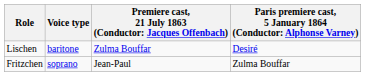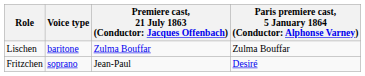 <table class="wikitable">
 <tr>
 <th>Role</th>
 <th>Voice type</th>
 <th>Premiere cast, <br>21 July 1863<br>(Conductor: <a href='#'>Jacques Offenbach</a>)</th>
 <th>Paris premiere cast, <br>5 January 1864<br>(Conductor: <a href='#'>Alphonse Varney</a>)</th>
 </tr>
 <tr>
 <td>Lischen</td>
 <td><a href='#'>baritone</a></td>
 <td><a href='#'>Zulma Bouffar</a></td>
-<td><a href='#'>Desiré</a></td>
+<td>Zulma Bouffar</td>
 </tr>
 <tr>
 <td>Fritzchen</td>
 <td><a href='#'>soprano</a></td>
 <td>Jean-Paul</td>
-<td>Zulma Bouffar</td>
+<td><a href='#'>Desiré</a></td>
 </tr>
 </table>
